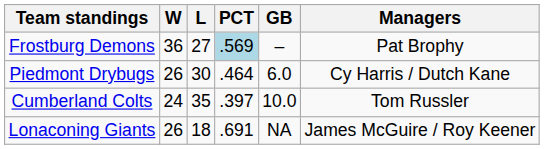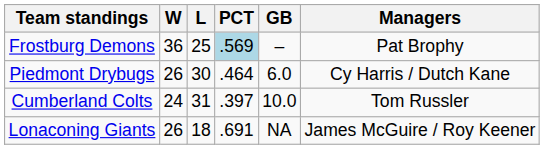 <table class="wikitable">
 <tr>
 <th>Team standings</th>
 <th>W</th>
 <th>L</th>
 <th>PCT</th>
 <th>GB</th>
 <th>Managers</th>
 </tr>
 <tr align=center>
 <td><a href='#'>Frostburg Demons</a></td>
 <td>36</td>
-<td>27</td>
+<td>25</td>
 <td style="background: lightblue;">.569</td>
 <td>–</td>
 <td>Pat Brophy</td>
 </tr>
 <tr align=center>
 <td><a href='#'>Piedmont Drybugs</a></td>
 <td>26</td>
 <td>30</td>
 <td>.464</td>
 <td>6.0</td>
 <td>Cy Harris / Dutch Kane</td>
 </tr>
 <tr align=center>
 <td><a href='#'>Cumberland Colts</a></td>
 <td>24</td>
-<td>35</td>
+<td>31</td>
 <td>.397</td>
 <td>10.0</td>
 <td>Tom Russler</td>
 </tr>
 <tr align=center>
 <td><a href='#'>Lonaconing Giants</a></td>
 <td>26</td>
 <td>18</td>
 <td>.691</td>
 <td>NA</td>
 <td>James McGuire / Roy Keener</td>
 </tr>
 </table>
